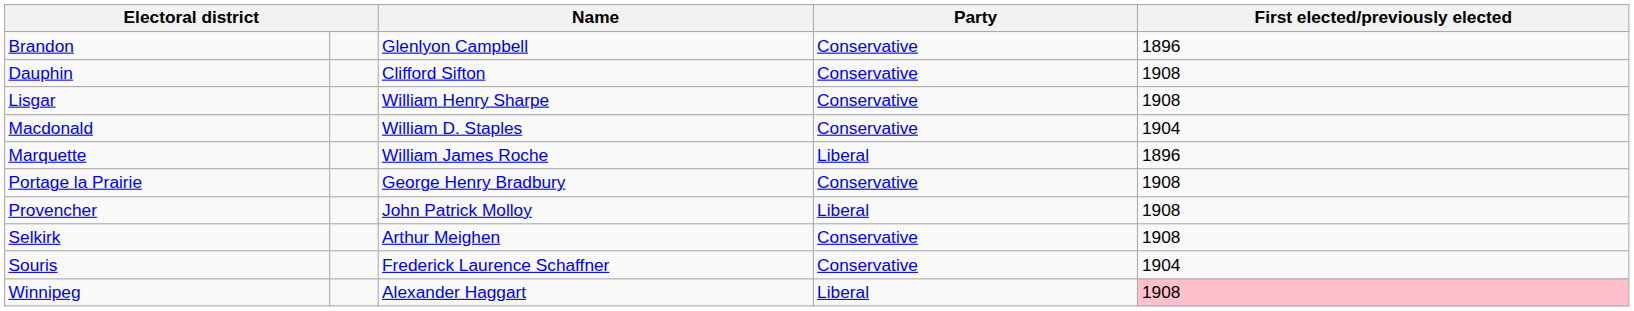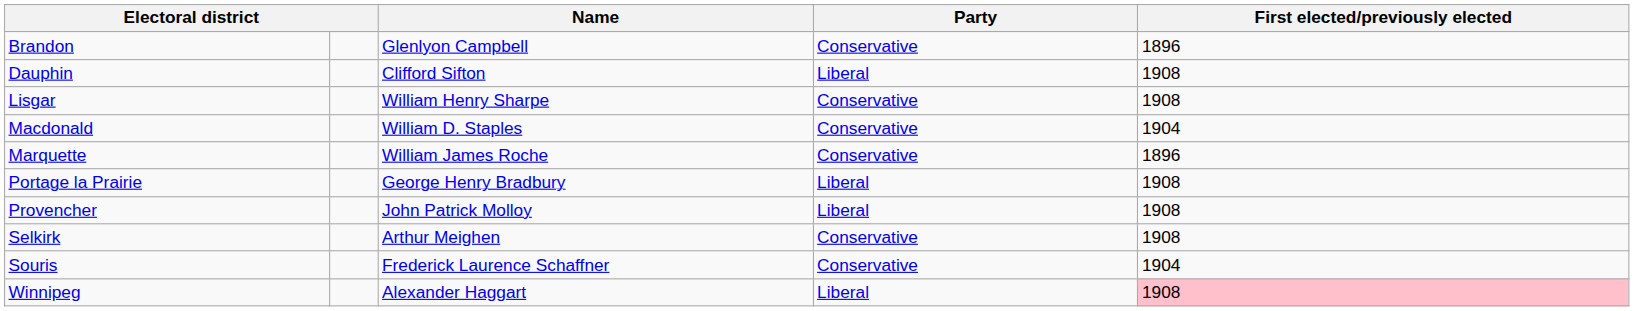 <table class="wikitable" width=95%>
 <tr>
 <th colspan=2 width=23%>Electoral district</th>
 <th>Name</th>
 <th width=20%>Party</th>
 <th>First elected/previously elected</th>
 </tr>
 <tr>
 <td width=20%><a href='#'>Brandon</a></td>
 <td></td>
 <td><a href='#'>Glenlyon Campbell</a></td>
 <td><a href='#'>Conservative</a></td>
 <td>1896</td>
 </tr>
 <tr>
 <td><a href='#'>Dauphin</a></td>
 <td></td>
 <td><a href='#'>Clifford Sifton</a></td>
-<td><a href='#'>Conservative</a></td>
+<td><a href='#'>Liberal</a></td>
 <td>1908</td>
 </tr>
 <tr>
 <td><a href='#'>Lisgar</a></td>
 <td></td>
 <td><a href='#'>William Henry Sharpe</a></td>
 <td><a href='#'>Conservative</a></td>
 <td>1908</td>
 </tr>
 <tr>
 <td><a href='#'>Macdonald</a></td>
 <td></td>
 <td><a href='#'>William D. Staples</a></td>
 <td><a href='#'>Conservative</a></td>
 <td>1904</td>
 </tr>
 <tr>
 <td><a href='#'>Marquette</a></td>
 <td></td>
 <td><a href='#'>William James Roche</a></td>
-<td><a href='#'>Liberal</a></td>
+<td><a href='#'>Conservative</a></td>
 <td>1896</td>
 </tr>
 <tr>
 <td><a href='#'>Portage la Prairie</a></td>
 <td></td>
 <td><a href='#'>George Henry Bradbury</a></td>
-<td><a href='#'>Conservative</a></td>
+<td><a href='#'>Liberal</a></td>
 <td>1908</td>
 </tr>
 <tr>
 <td><a href='#'>Provencher</a></td>
 <td></td>
 <td><a href='#'>John Patrick Molloy</a></td>
 <td><a href='#'>Liberal</a></td>
 <td>1908</td>
 </tr>
 <tr>
 <td><a href='#'>Selkirk</a></td>
 <td></td>
 <td><a href='#'>Arthur Meighen</a></td>
 <td><a href='#'>Conservative</a></td>
 <td>1908</td>
 </tr>
 <tr>
 <td><a href='#'>Souris</a></td>
 <td></td>
 <td><a href='#'>Frederick Laurence Schaffner</a></td>
 <td><a href='#'>Conservative</a></td>
 <td>1904</td>
 </tr>
 <tr>
 <td><a href='#'>Winnipeg</a></td>
 <td></td>
 <td><a href='#'>Alexander Haggart</a></td>
 <td><a href='#'>Liberal</a></td>
 <td style="background: pink;">1908</td>
 </tr>
 </table>
